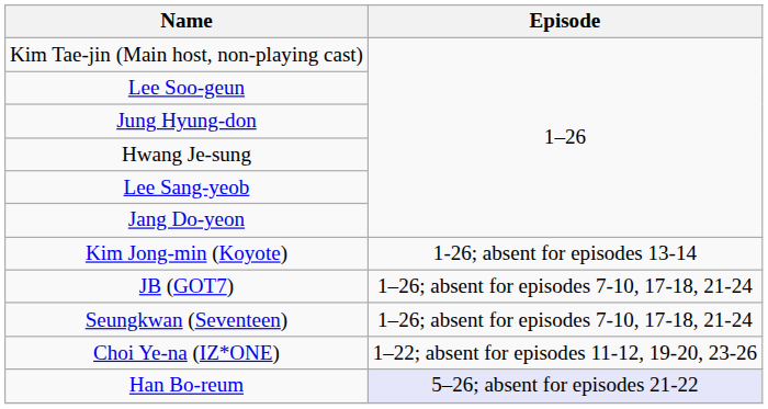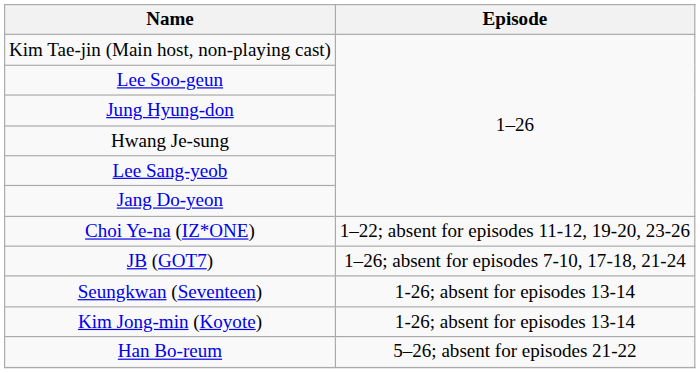 <table class="wikitable" style="text-align:center">
 <tr>
 <th>Name</th>
 <th>Episode</th>
 </tr>
 <tr>
 <td>Kim Tae-jin (Main host, non-playing cast)</td>
 <td rowspan="6">1–26</td>
 </tr>
 <tr>
 <td><a href='#'>Lee Soo-geun</a></td>
 </tr>
 <tr>
 <td><a href='#'>Jung Hyung-don</a></td>
 </tr>
 <tr>
 <td>Hwang Je-sung</td>
 </tr>
 <tr>
 <td><a href='#'>Lee Sang-yeob</a></td>
 </tr>
 <tr>
 <td><a href='#'>Jang Do-yeon</a></td>
 </tr>
 <tr>
-<td><a href='#'>Kim Jong-min</a> (<a href='#'>Koyote</a>)</td>
-<td>1-26; absent for episodes 13-14</td>
+<td><a href='#'>Choi Ye-na</a> (<a href='#'>IZ*ONE</a>)</td>
+<td>1–22; absent for episodes 11-12, 19-20, 23-26</td>
 </tr>
 <tr>
 <td><a href='#'>JB</a> (<a href='#'>GOT7</a>)</td>
 <td>1–26; absent for episodes 7-10, 17-18, 21-24</td>
 </tr>
 <tr>
 <td><a href='#'>Seungkwan</a> (<a href='#'>Seventeen</a>)</td>
-<td>1–26; absent for episodes 7-10, 17-18, 21-24</td>
+<td>1-26; absent for episodes 13-14</td>
 </tr>
 <tr>
-<td><a href='#'>Choi Ye-na</a> (<a href='#'>IZ*ONE</a>)</td>
-<td>1–22; absent for episodes 11-12, 19-20, 23-26</td>
+<td><a href='#'>Kim Jong-min</a> (<a href='#'>Koyote</a>)</td>
+<td>1-26; absent for episodes 13-14</td>
 </tr>
 <tr>
 <td><a href='#'>Han Bo-reum</a></td>
-<td style="background: lavender;">5–26; absent for episodes 21-22</td>
+<td>5–26; absent for episodes 21-22</td>
 </tr>
 <tr>
 </tr>
 </table>
